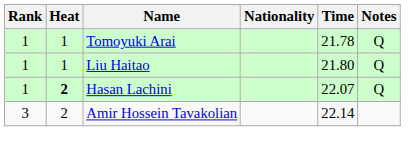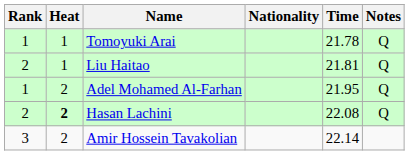 <table class="wikitable sortable" style="text-align:center;font-size:95%">
 <tr>
 <th>Rank</th>
 <th>Heat</th>
 <th>Name</th>
 <th>Nationality</th>
 <th>Time</th>
 <th>Notes</th>
 </tr>
 <tr style="background-color:#ccffcc;">
 <td>1</td>
 <td>1</td>
 <td style="text-align:left;"><a href='#'>Tomoyuki Arai</a></td>
 <td style="text-align:left;"></td>
 <td>21.78</td>
 <td>Q</td>
 </tr>
 <tr style="background-color:#ccffcc;">
-<td>1</td>
+<td>2</td>
 <td>1</td>
 <td style="text-align:left;"><a href='#'>Liu Haitao</a></td>
 <td style="text-align:left;"></td>
-<td>21.80</td>
+<td>21.81</td>
 <td>Q</td>
 </tr>
 <tr style="background-color:#ccffcc;">
 <td>1</td>
+<td>2</td>
+<td style="text-align:left;"><a href='#'>Adel Mohamed Al-Farhan</a></td>
+<td style="text-align:left;"></td>
+<td>21.95</td>
+<td>Q</td>
+</tr>
+<tr style="background-color:#ccffcc;">
+<td>2</td>
 <td><strong>2</strong></td>
 <td style="text-align:left;"><a href='#'>Hasan Lachini</a></td>
 <td style="text-align:left;"></td>
-<td>22.07</td>
+<td>22.08</td>
 <td>Q</td>
 </tr>
 <tr>
 <td>3</td>
 <td>2</td>
 <td style="text-align:left;"><a href='#'>Amir Hossein Tavakolian</a></td>
 <td style="text-align:left;"></td>
 <td>22.14</td>
 <td></td>
 </tr>
 </table>
